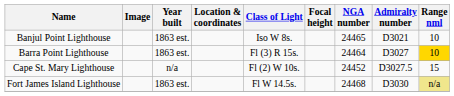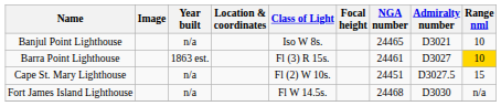 <table class="wikitable sortable" style="margin:auto;text-align:center">
 <tr>
 <th>Name</th>
 <th>Image</th>
 <th>Year<br>built</th>
 <th>Location &<br> coordinates</th>
 <th><a href='#'>Class of Light</a></th>
 <th>Focal<br>height</th>
 <th><a href='#'>NGA</a><br>number</th>
 <th><a href='#'>Admiralty</a><br>number</th>
 <th>Range<br><a href='#'>nml</a></th>
 </tr>
 <tr>
 <td>Banjul Point Lighthouse</td>
 <td></td>
-<td>1863 est.</td>
+<td>n/a</td>
 <td></td>
 <td>Iso W 8s.</td>
 <td></td>
 <td>24465</td>
 <td>D3021</td>
 <td>10</td>
 </tr>
 <tr>
 <td>Barra Point Lighthouse</td>
 <td></td>
 <td>1863 est.</td>
 <td></td>
 <td>Fl (3) R 15s.</td>
 <td></td>
-<td>24464</td>
+<td>24461</td>
 <td>D3027</td>
 <td style="background: gold;">10</td>
 </tr>
 <tr>
 <td>Cape St. Mary Lighthouse</td>
 <td></td>
 <td>n/a</td>
 <td></td>
 <td>Fl (2) W 10s.</td>
 <td></td>
-<td>24452</td>
+<td>24451</td>
 <td>D3027.5</td>
 <td>15</td>
 </tr>
 <tr>
 <td>Fort James Island Lighthouse</td>
 <td></td>
-<td>1863 est.</td>
+<td>n/a</td>
 <td></td>
 <td>Fl W 14.5s.</td>
 <td></td>
 <td>24468</td>
 <td>D3030</td>
-<td style="background: khaki;">n/a</td>
+<td>n/a</td>
 </tr>
 <tr>
 </tr>
 </table>
